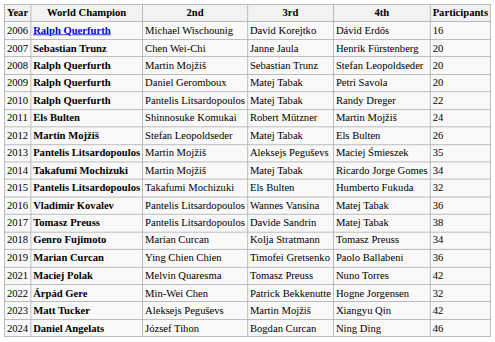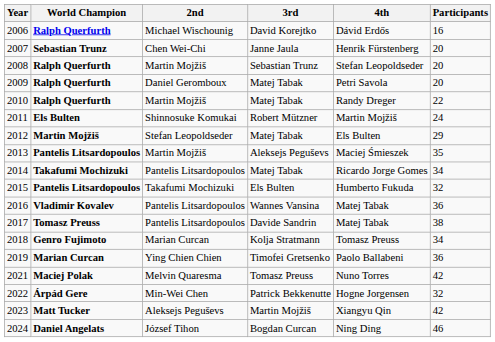 <table class="wikitable alternance" style="font-size:85%">
 <tr>
 <th>Year</th>
 <th><strong>World Champion</strong></th>
 <th>2nd</th>
 <th>3rd</th>
 <th>4th</th>
 <th>Participants</th>
 </tr>
 <tr>
 <td>2006</td>
 <td> <strong><a href='#'>Ralph Querfurth</a></strong></td>
 <td> Michael Wischounig</td>
 <td> David Korejtko</td>
 <td> Dávid Erdős</td>
 <td>16</td>
 </tr>
 <tr>
 <td>2007</td>
 <td> <strong>Sebastian Trunz</strong></td>
 <td> Chen Wei-Chi</td>
 <td> Janne Jaula</td>
 <td> Henrik Fürstenberg</td>
 <td>20</td>
 </tr>
 <tr>
 <td>2008</td>
 <td> <strong>Ralph Querfurth</strong></td>
 <td> Martin Mojžiš</td>
 <td> Sebastian Trunz</td>
 <td> Stefan Leopoldseder</td>
 <td>20</td>
 </tr>
 <tr>
 <td>2009</td>
 <td> <strong>Ralph Querfurth</strong></td>
 <td> Daniel Geromboux</td>
 <td> Matej Tabak</td>
 <td> Petri Savola</td>
 <td>20</td>
 </tr>
 <tr>
 <td>2010</td>
 <td> <strong>Ralph Querfurth</strong></td>
-<td> Pantelis Litsardopoulos</td>
+<td> Martin Mojžiš</td>
 <td> Matej Tabak</td>
 <td> Randy Dreger</td>
 <td>22</td>
 </tr>
 <tr>
 <td>2011</td>
 <td> <strong>Els Bulten</strong></td>
 <td> Shinnosuke Komukai</td>
 <td> Robert Mützner</td>
 <td> Martin Mojžiš</td>
 <td>24</td>
 </tr>
 <tr>
 <td>2012</td>
 <td> <strong>Martin Mojžiš</strong></td>
 <td> Stefan Leopoldseder</td>
 <td> Matej Tabak</td>
 <td> Els Bulten</td>
-<td>26</td>
+<td>29</td>
 </tr>
 <tr>
 <td>2013</td>
 <td> <strong>Pantelis Litsardopoulos</strong></td>
 <td> Martin Mojžiš</td>
 <td> Aleksejs Peguševs</td>
 <td> Maciej Śmieszek</td>
 <td>35</td>
 </tr>
 <tr>
 <td>2014</td>
 <td> <strong>Takafumi Mochizuki</strong></td>
-<td> Martin Mojžiš</td>
+<td> Pantelis Litsardopoulos</td>
 <td> Matej Tabak</td>
 <td> Ricardo Jorge Gomes</td>
 <td>34</td>
 </tr>
 <tr>
 <td>2015</td>
 <td> <strong>Pantelis Litsardopoulos</strong></td>
 <td> Takafumi Mochizuki</td>
 <td> Els Bulten</td>
 <td> Humberto Fukuda</td>
 <td>32</td>
 </tr>
 <tr>
 <td>2016</td>
 <td> <strong>Vladimir Kovalev</strong></td>
 <td> Pantelis Litsardopoulos</td>
 <td> Wannes Vansina</td>
 <td> Matej Tabak</td>
 <td>36</td>
 </tr>
 <tr>
 <td>2017</td>
 <td> <strong>Tomasz Preuss</strong></td>
 <td> Pantelis Litsardopoulos</td>
 <td> Davide Sandrin</td>
 <td> Matej Tabak</td>
 <td>38</td>
 </tr>
 <tr>
 <td>2018</td>
 <td> <strong>Genro Fujimoto</strong></td>
 <td> Marian Curcan</td>
 <td> Kolja Stratmann</td>
 <td> Tomasz Preuss</td>
 <td>34</td>
 </tr>
 <tr>
 <td>2019</td>
 <td> <strong>Marian Curcan</strong></td>
 <td> Ying Chien Chien</td>
 <td> Timofei Gretsenko</td>
 <td> Paolo Ballabeni</td>
 <td>36</td>
 </tr>
 <tr>
 <td>2021</td>
 <td> <strong>Maciej Polak</strong></td>
 <td> Melvin Quaresma</td>
 <td> Tomasz Preuss</td>
 <td> Nuno Torres</td>
 <td>42</td>
 </tr>
 <tr>
 <td>2022</td>
 <td> <strong>Árpád Gere</strong></td>
 <td> Min-Wei Chen</td>
 <td> Patrick Bekkenutte</td>
 <td> Hogne Jorgensen</td>
 <td>32</td>
 </tr>
 <tr>
 <td>2023</td>
 <td> <strong>Matt Tucker</strong></td>
 <td> Aleksejs Peguševs</td>
 <td> Martin Mojžiš</td>
 <td> Xiangyu Qin</td>
 <td>42</td>
 </tr>
 <tr>
 <td>2024</td>
 <td> <strong>Daniel Angelats</strong></td>
 <td> József Tihon</td>
 <td> Bogdan Curcan</td>
 <td> Ning Ding</td>
 <td>46</td>
 </tr>
 </table>
